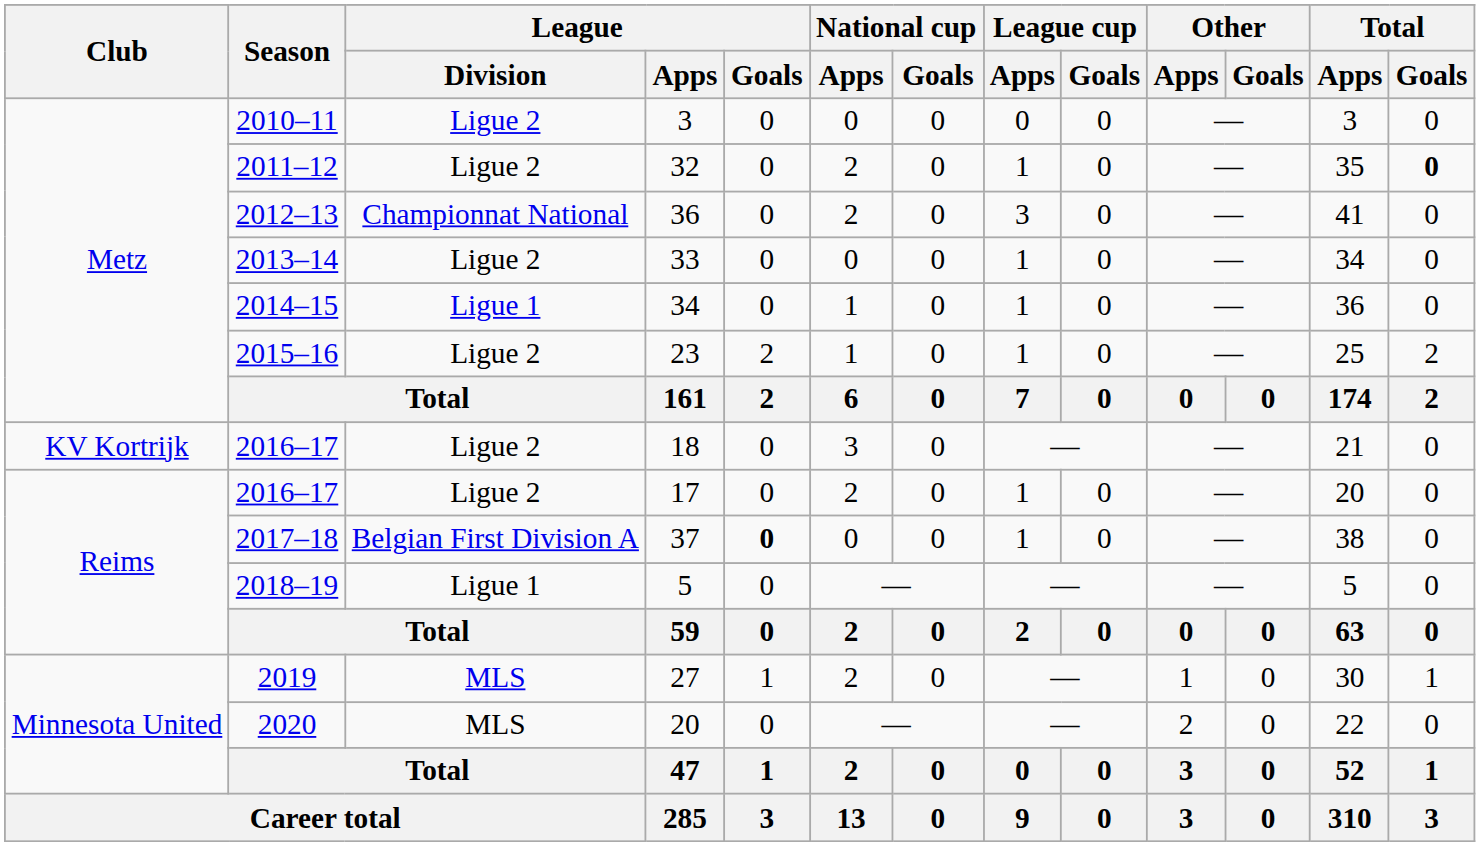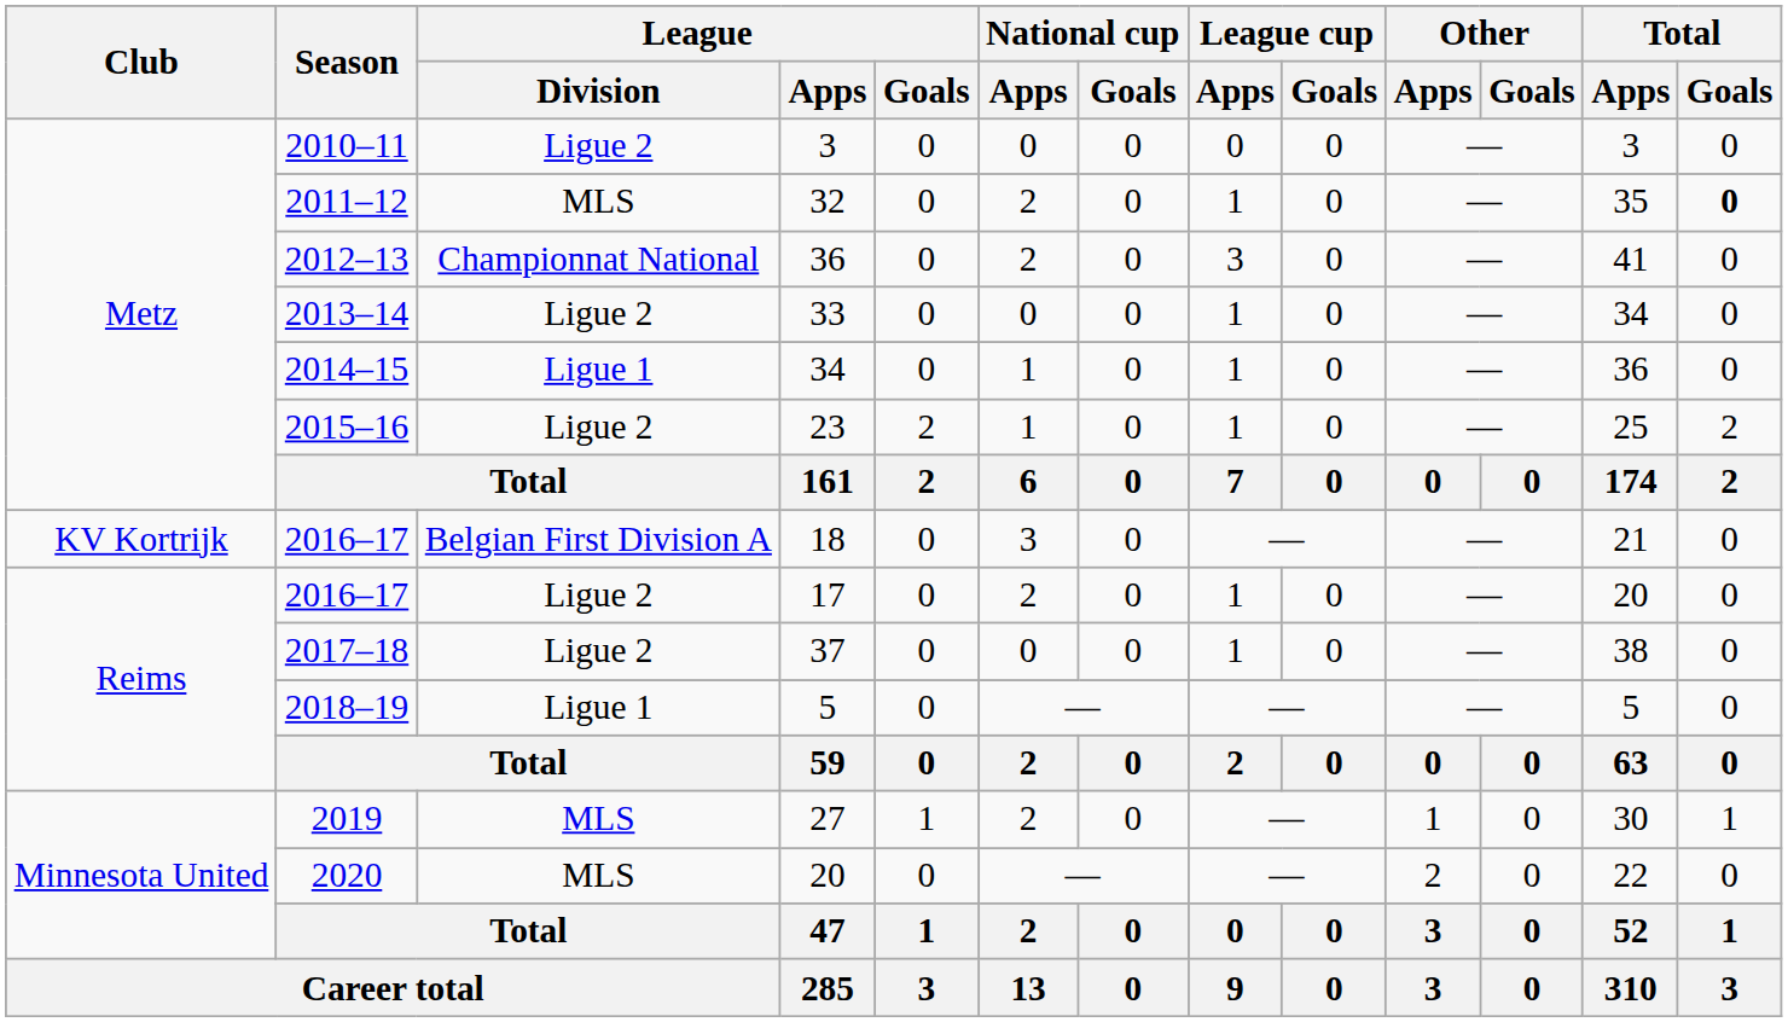 <table class="wikitable" style="text-align:center">
 <tr>
 <th rowspan="2">Club</th>
 <th rowspan="2">Season</th>
 <th colspan="3">League</th>
 <th colspan="2">National cup</th>
 <th colspan="2">League cup</th>
 <th colspan="2">Other</th>
 <th colspan="2">Total</th>
 </tr>
 <tr>
 <th>Division</th>
 <th>Apps</th>
 <th>Goals</th>
 <th>Apps</th>
 <th>Goals</th>
 <th>Apps</th>
 <th>Goals</th>
 <th>Apps</th>
 <th>Goals</th>
 <th>Apps</th>
 <th>Goals</th>
 </tr>
 <tr>
 <td rowspan="7"><a href='#'>Metz</a></td>
 <td><a href='#'>2010–11</a></td>
 <td><a href='#'>Ligue 2</a></td>
 <td>3</td>
 <td>0</td>
 <td>0</td>
 <td>0</td>
 <td>0</td>
 <td>0</td>
 <td colspan="2">—</td>
 <td>3</td>
 <td>0</td>
 </tr>
 <tr>
 <td><a href='#'>2011–12</a></td>
-<td>Ligue 2</td>
+<td>MLS</td>
 <td>32</td>
 <td>0</td>
 <td>2</td>
 <td>0</td>
 <td>1</td>
 <td>0</td>
 <td colspan="2">—</td>
 <td>35</td>
 <td><strong>0</strong></td>
 </tr>
 <tr>
 <td><a href='#'>2012–13</a></td>
 <td><a href='#'>Championnat National</a></td>
 <td>36</td>
 <td>0</td>
 <td>2</td>
 <td>0</td>
 <td>3</td>
 <td>0</td>
 <td colspan="2">—</td>
 <td>41</td>
 <td>0</td>
 </tr>
 <tr>
 <td><a href='#'>2013–14</a></td>
 <td>Ligue 2</td>
 <td>33</td>
 <td>0</td>
 <td>0</td>
 <td>0</td>
 <td>1</td>
 <td>0</td>
 <td colspan="2">—</td>
 <td>34</td>
 <td>0</td>
 </tr>
 <tr>
 <td><a href='#'>2014–15</a></td>
 <td><a href='#'>Ligue 1</a></td>
 <td>34</td>
 <td>0</td>
 <td>1</td>
 <td>0</td>
 <td>1</td>
 <td>0</td>
 <td colspan="2">—</td>
 <td>36</td>
 <td>0</td>
 </tr>
 <tr>
 <td><a href='#'>2015–16</a></td>
 <td>Ligue 2</td>
 <td>23</td>
 <td>2</td>
 <td>1</td>
 <td>0</td>
 <td>1</td>
 <td>0</td>
 <td colspan="2">—</td>
 <td>25</td>
 <td>2</td>
 </tr>
 <tr>
 <th colspan="2">Total</th>
 <th>161</th>
 <th>2</th>
 <th>6</th>
 <th>0</th>
 <th>7</th>
 <th>0</th>
 <th>0</th>
 <th>0</th>
 <th>174</th>
 <th>2</th>
 </tr>
 <tr>
 <td><a href='#'>KV Kortrijk</a></td>
 <td><a href='#'>2016–17</a></td>
-<td>Ligue 2</td>
+<td><a href='#'>Belgian First Division A</a></td>
 <td>18</td>
 <td>0</td>
 <td>3</td>
 <td>0</td>
 <td colspan="2">—</td>
 <td colspan="2">—</td>
 <td>21</td>
 <td>0</td>
 </tr>
 <tr>
 <td rowspan="4"><a href='#'>Reims</a></td>
 <td><a href='#'>2016–17</a></td>
 <td>Ligue 2</td>
 <td>17</td>
 <td>0</td>
 <td>2</td>
 <td>0</td>
 <td>1</td>
 <td>0</td>
 <td colspan="2">—</td>
 <td>20</td>
 <td>0</td>
 </tr>
 <tr>
 <td><a href='#'>2017–18</a></td>
-<td><a href='#'>Belgian First Division A</a></td>
+<td>Ligue 2</td>
 <td>37</td>
-<td><strong>0</strong></td>
+<td>0</td>
 <td>0</td>
 <td>0</td>
 <td>1</td>
 <td>0</td>
 <td colspan="2">—</td>
 <td>38</td>
 <td>0</td>
 </tr>
 <tr>
 <td><a href='#'>2018–19</a></td>
 <td>Ligue 1</td>
 <td>5</td>
 <td>0</td>
 <td colspan="2">—</td>
 <td colspan="2">—</td>
 <td colspan="2">—</td>
 <td>5</td>
 <td>0</td>
 </tr>
 <tr>
 <th colspan="2">Total</th>
 <th>59</th>
 <th>0</th>
 <th>2</th>
 <th>0</th>
 <th>2</th>
 <th>0</th>
 <th>0</th>
 <th>0</th>
 <th>63</th>
 <th>0</th>
 </tr>
 <tr>
 <td rowspan="3"><a href='#'>Minnesota United</a></td>
 <td><a href='#'>2019</a></td>
 <td><a href='#'>MLS</a></td>
 <td>27</td>
 <td>1</td>
 <td>2</td>
 <td>0</td>
 <td colspan="2">—</td>
 <td>1</td>
 <td>0</td>
 <td>30</td>
 <td>1</td>
 </tr>
 <tr>
 <td><a href='#'>2020</a></td>
 <td>MLS</td>
 <td>20</td>
 <td>0</td>
 <td colspan="2">—</td>
 <td colspan="2">—</td>
 <td>2</td>
 <td>0</td>
 <td>22</td>
 <td>0</td>
 </tr>
 <tr>
 <th colspan="2">Total</th>
 <th>47</th>
 <th>1</th>
 <th>2</th>
 <th>0</th>
 <th>0</th>
 <th>0</th>
 <th>3</th>
 <th>0</th>
 <th>52</th>
 <th>1</th>
 </tr>
 <tr>
 <th colspan="3">Career total</th>
 <th>285</th>
 <th>3</th>
 <th>13</th>
 <th>0</th>
 <th>9</th>
 <th>0</th>
 <th>3</th>
 <th>0</th>
 <th>310</th>
 <th>3</th>
 </tr>
 </table>
